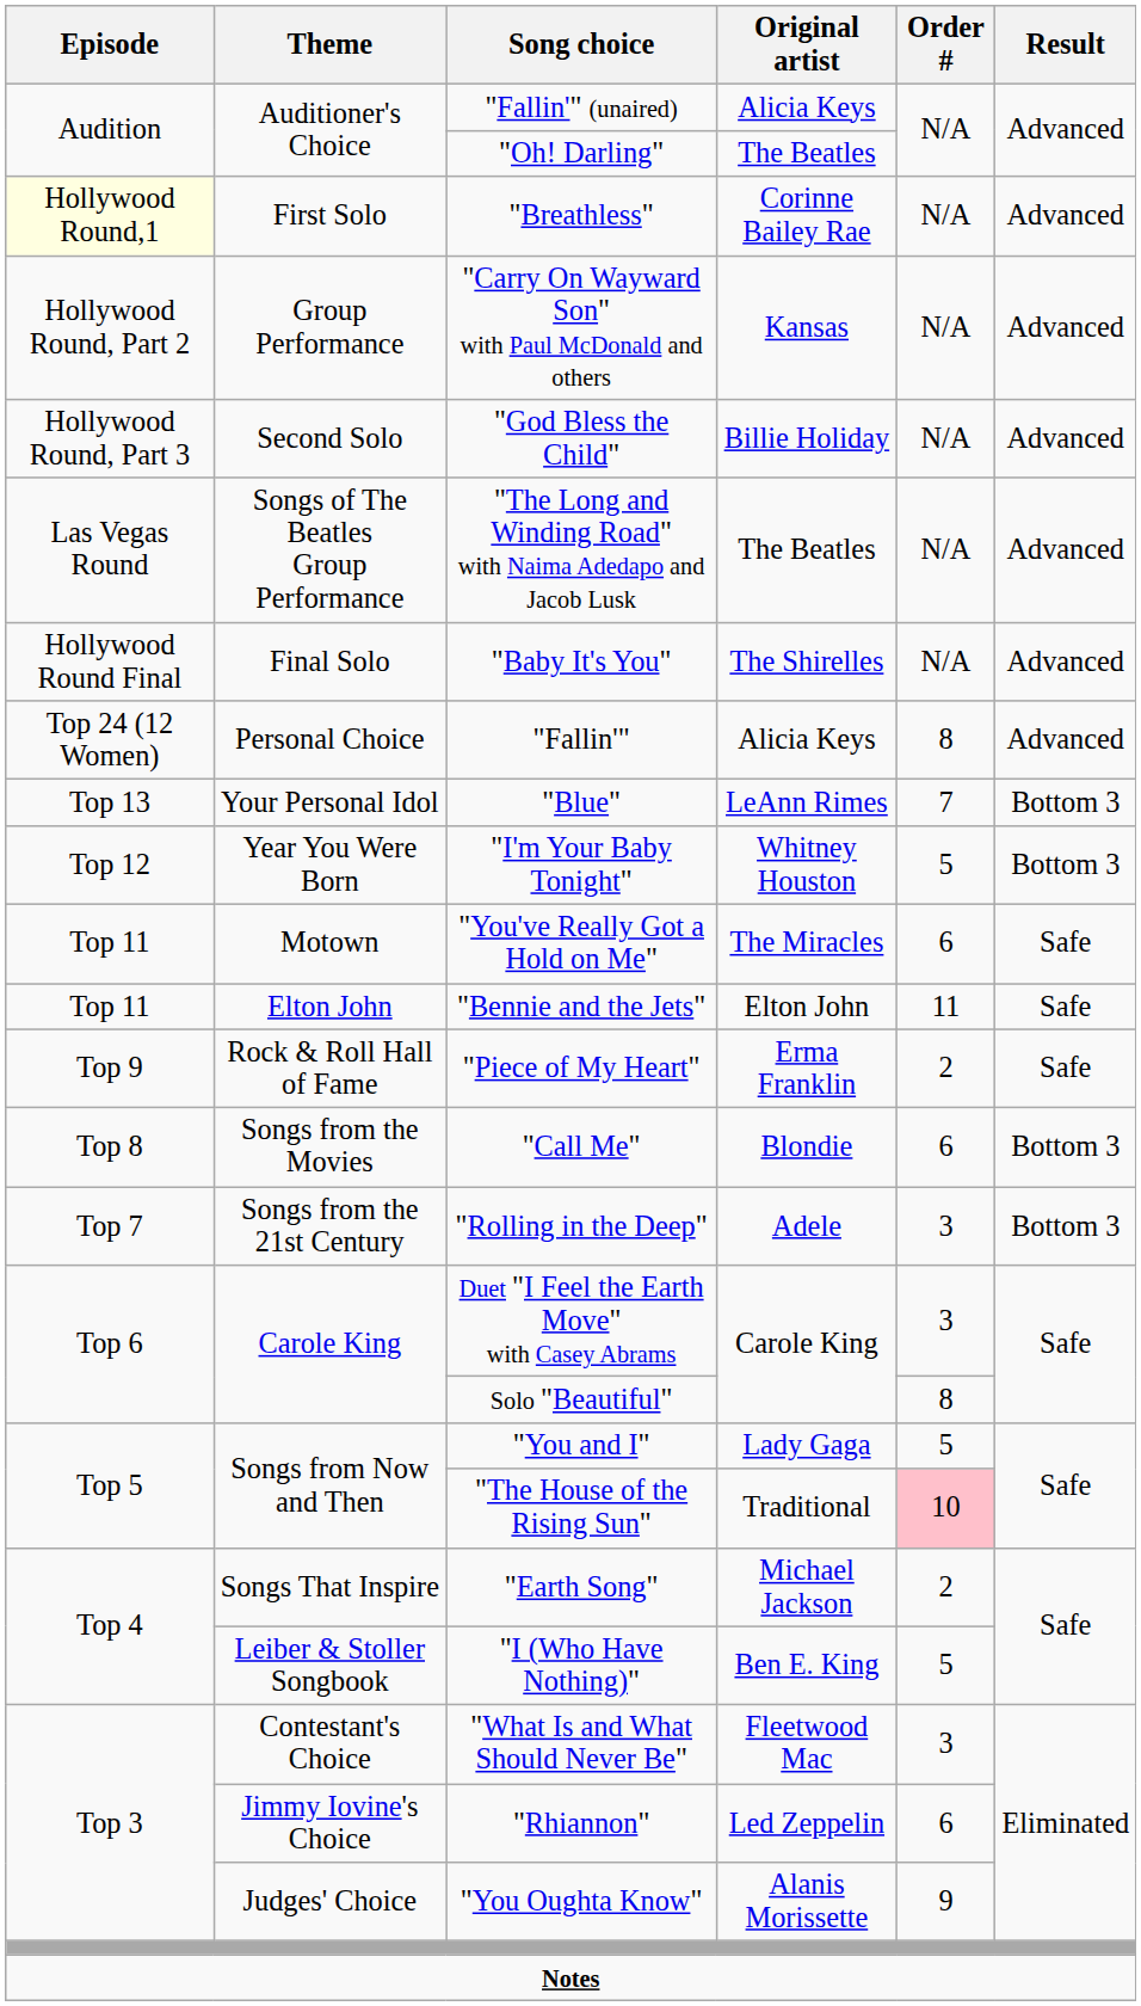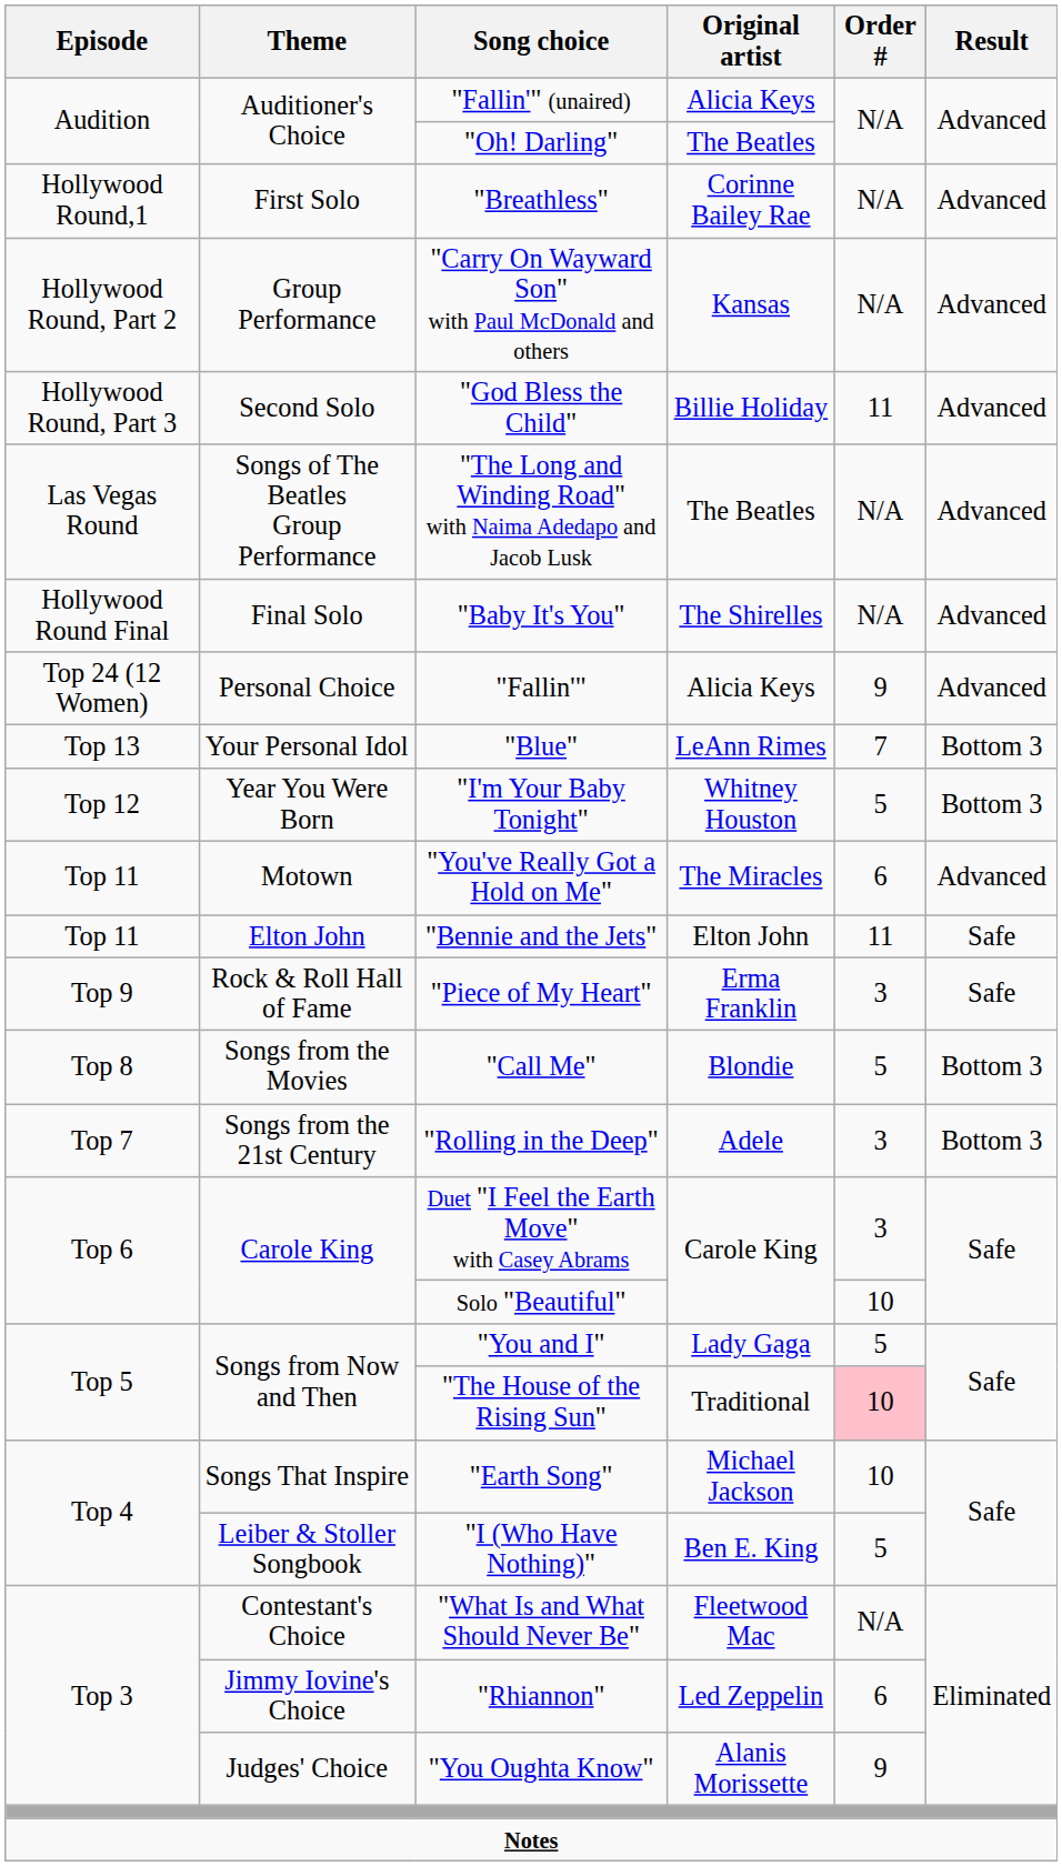 <table class="wikitable collapsible collapsed" style="width:100%; margin:1em auto 1em auto; text-align:center;">
 <tr>
 <th>Episode</th>
 <th>Theme</th>
 <th>Song choice</th>
 <th>Original artist</th>
 <th>Order #</th>
 <th>Result</th>
 </tr>
 <tr>
 <td rowspan="2">Audition</td>
 <td rowspan="2">Auditioner's Choice</td>
 <td>"<a href='#'>Fallin'</a>" <small>(unaired)</small></td>
 <td><a href='#'>Alicia Keys</a></td>
 <td rowspan="2">N/A</td>
 <td rowspan="2">Advanced</td>
 </tr>
 <tr>
 <td>"<a href='#'>Oh! Darling</a>"</td>
 <td><a href='#'>The Beatles</a></td>
 </tr>
 <tr>
-<td style="background: lightyellow;">Hollywood Round,1</td>
+<td>Hollywood Round,1</td>
 <td>First Solo</td>
 <td>"<a href='#'>Breathless</a>"</td>
 <td><a href='#'>Corinne Bailey Rae</a></td>
 <td>N/A</td>
 <td>Advanced</td>
 </tr>
 <tr>
 <td>Hollywood Round, Part 2</td>
 <td>Group Performance</td>
 <td>"<a href='#'>Carry On Wayward Son</a>" <br><small>with <a href='#'>Paul McDonald</a> and others</small></td>
 <td><a href='#'>Kansas</a></td>
 <td>N/A</td>
 <td>Advanced</td>
 </tr>
 <tr>
 <td>Hollywood Round, Part 3</td>
 <td>Second Solo</td>
 <td>"<a href='#'>God Bless the Child</a>"</td>
 <td><a href='#'>Billie Holiday</a></td>
-<td>N/A</td>
+<td>11</td>
 <td>Advanced</td>
 </tr>
 <tr>
 <td>Las Vegas Round</td>
 <td>Songs of The Beatles<br> Group Performance</td>
 <td>"<a href='#'>The Long and Winding Road</a>"<br><small>with <a href='#'>Naima Adedapo</a> and Jacob Lusk</small></td>
 <td>The Beatles</td>
 <td>N/A</td>
 <td>Advanced</td>
 </tr>
 <tr>
 <td>Hollywood Round Final</td>
 <td>Final Solo</td>
 <td>"<a href='#'>Baby It's You</a>"</td>
 <td><a href='#'>The Shirelles</a></td>
 <td>N/A</td>
 <td>Advanced</td>
 </tr>
 <tr>
 <td>Top 24 (12 Women)</td>
 <td>Personal Choice</td>
 <td>"Fallin'"</td>
 <td>Alicia Keys</td>
-<td>8</td>
+<td>9</td>
 <td>Advanced</td>
 </tr>
 <tr>
 <td>Top 13</td>
 <td>Your Personal Idol</td>
 <td>"<a href='#'>Blue</a>"</td>
 <td><a href='#'>LeAnn Rimes</a></td>
 <td>7</td>
 <td>Bottom 3</td>
 </tr>
 <tr>
 <td>Top 12</td>
 <td>Year You Were Born</td>
 <td>"<a href='#'>I'm Your Baby Tonight</a>"</td>
 <td><a href='#'>Whitney Houston</a></td>
 <td>5</td>
 <td>Bottom 3</td>
 </tr>
 <tr>
 <td>Top 11</td>
 <td>Motown</td>
 <td>"<a href='#'>You've Really Got a Hold on Me</a>"</td>
 <td><a href='#'>The Miracles</a></td>
 <td>6</td>
-<td>Safe</td>
+<td>Advanced</td>
 </tr>
 <tr>
 <td>Top 11</td>
 <td><a href='#'>Elton John</a></td>
 <td>"<a href='#'>Bennie and the Jets</a>"</td>
 <td>Elton John</td>
 <td>11</td>
 <td>Safe</td>
 </tr>
 <tr>
 <td>Top 9</td>
 <td>Rock & Roll Hall of Fame</td>
 <td>"<a href='#'>Piece of My Heart</a>"</td>
 <td><a href='#'>Erma Franklin</a></td>
-<td>2</td>
+<td>3</td>
 <td>Safe</td>
 </tr>
 <tr>
 <td>Top 8</td>
 <td>Songs from the Movies</td>
 <td>"<a href='#'>Call Me</a>"</td>
 <td><a href='#'>Blondie</a></td>
-<td>6</td>
+<td>5</td>
 <td>Bottom 3</td>
 </tr>
 <tr>
 <td>Top 7</td>
 <td>Songs from the 21st Century</td>
 <td>"<a href='#'>Rolling in the Deep</a>"</td>
 <td><a href='#'>Adele</a></td>
 <td>3</td>
 <td>Bottom 3</td>
 </tr>
 <tr>
 <td rowspan="2">Top 6</td>
 <td rowspan="2"><a href='#'>Carole King</a></td>
 <td><small><a href='#'>Duet</a> </small> "<a href='#'>I Feel the Earth Move</a>" <br> <small>with <a href='#'>Casey Abrams</a></small></td>
 <td rowspan="2">Carole King</td>
 <td>3</td>
 <td rowspan="2">Safe</td>
 </tr>
 <tr>
 <td><small>Solo </small> "<a href='#'>Beautiful</a>"</td>
-<td>8</td>
+<td>10</td>
 </tr>
 <tr>
 <td rowspan="2">Top 5</td>
 <td rowspan="2">Songs from Now and Then</td>
 <td>"<a href='#'>You and I</a>"</td>
 <td><a href='#'>Lady Gaga</a></td>
 <td>5</td>
 <td rowspan="2">Safe</td>
 </tr>
 <tr>
 <td>"<a href='#'>The House of the Rising Sun</a>"</td>
 <td>Traditional</td>
 <td style="background: pink;">10</td>
 </tr>
 <tr>
 <td rowspan="2">Top 4</td>
 <td>Songs That Inspire</td>
 <td>"<a href='#'>Earth Song</a>"</td>
 <td><a href='#'>Michael Jackson</a></td>
-<td>2</td>
+<td>10</td>
 <td rowspan="2">Safe</td>
 </tr>
 <tr>
 <td><a href='#'>Leiber & Stoller</a> Songbook</td>
 <td>"<a href='#'>I (Who Have Nothing)</a>"</td>
 <td><a href='#'>Ben E. King</a></td>
 <td>5</td>
 </tr>
 <tr>
 <td rowspan="3">Top 3</td>
 <td>Contestant's Choice</td>
 <td>"<a href='#'>What Is and What Should Never Be</a>"</td>
 <td><a href='#'>Fleetwood Mac</a></td>
-<td>3</td>
+<td>N/A</td>
 <td rowspan="3">Eliminated</td>
 </tr>
 <tr>
 <td><a href='#'>Jimmy Iovine</a>'s Choice</td>
 <td>"<a href='#'>Rhiannon</a>"</td>
 <td><a href='#'>Led Zeppelin</a></td>
 <td>6</td>
 </tr>
 <tr>
 <td>Judges' Choice</td>
 <td>"<a href='#'>You Oughta Know</a>"</td>
 <td><a href='#'>Alanis Morissette</a></td>
 <td>9</td>
 </tr>
 <tr>
 <td colspan="6" bgcolor="darkgray"></td>
 </tr>
 <tr>
 <td colspan="6"><small><strong><u>Notes</u></strong></small></td>
 </tr>
 </table>
